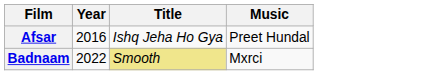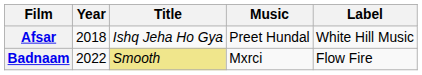 <table class="wikitable plainrowheaders">
 <tr>
 <th scope="col">Film</th>
 <th scope="col">Year</th>
 <th scope="col">Title</th>
 <th scope="col">Music</th>
+<th scope="col">Label</th>
 </tr>
 <tr>
 <th scope="row"><a href='#'>Afsar</a></th>
-<td>2016</td>
+<td>2018</td>
 <td><em>Ishq Jeha Ho Gya</em></td>
 <td>Preet Hundal</td>
+<td>White Hill Music</td>
 </tr>
 <tr>
 <th scope="row"><a href='#'>Badnaam</a></th>
 <td>2022</td>
 <td style="background: khaki;"><em>Smooth</em></td>
 <td>Mxrci</td>
+<td>Flow Fire</td>
 </tr>
 </table>
